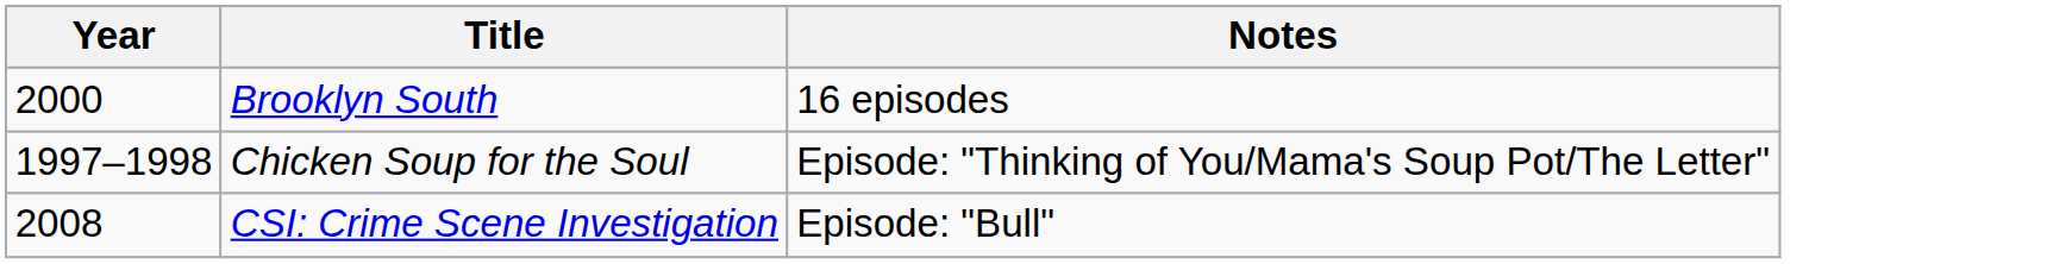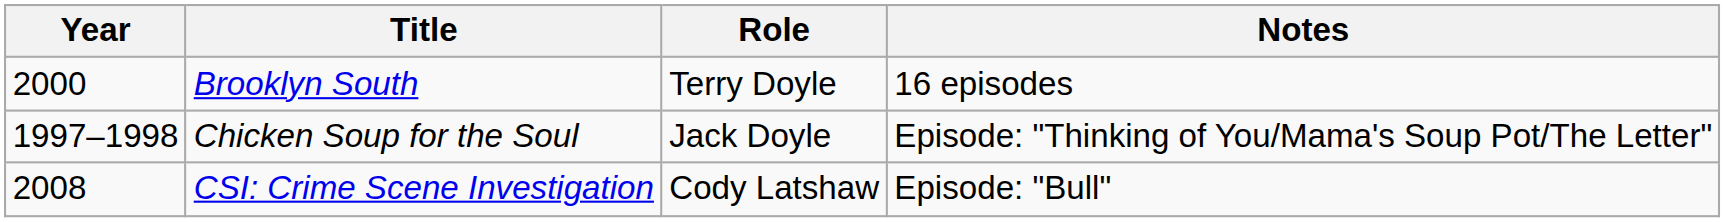 <table class="wikitable sortable">
 <tr>
 <th>Year</th>
 <th>Title</th>
+<th>Role</th>
 <th>Notes</th>
 </tr>
 <tr>
 <td>2000</td>
 <td><em><a href='#'>Brooklyn South</a></em></td>
+<td>Terry Doyle</td>
 <td>16 episodes</td>
 </tr>
 <tr>
 <td>1997–1998</td>
 <td><em>Chicken Soup for the Soul</em></td>
+<td>Jack Doyle</td>
 <td>Episode: "Thinking of You/Mama's Soup Pot/The Letter"</td>
 </tr>
 <tr>
 <td>2008</td>
 <td><em><a href='#'>CSI: Crime Scene Investigation</a></em></td>
+<td>Cody Latshaw</td>
 <td>Episode: "Bull"</td>
 </tr>
 </table>
